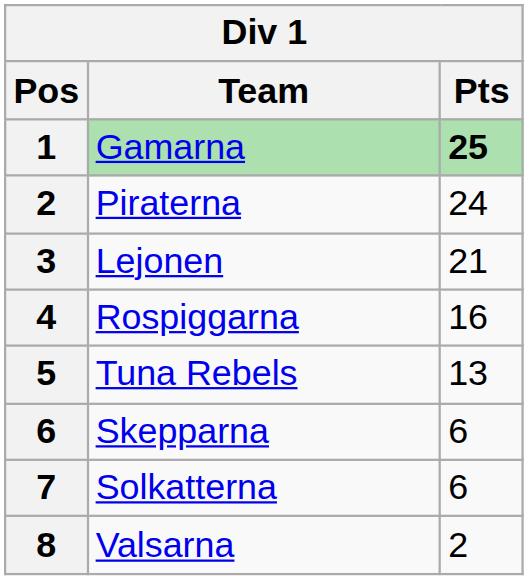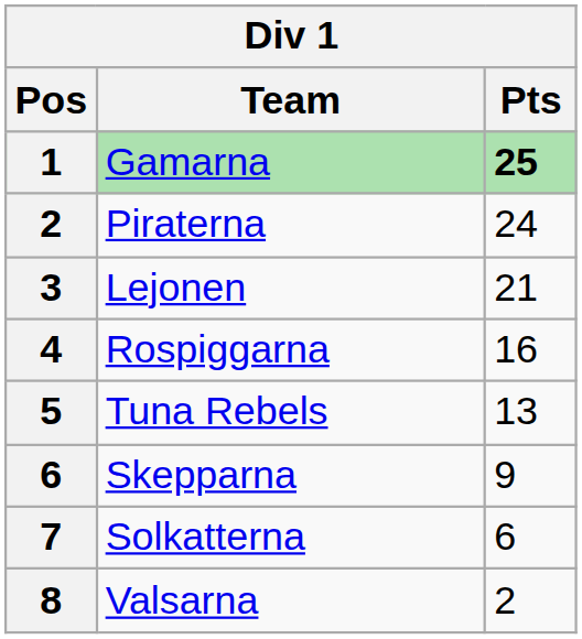 <table class="wikitable">
 <tr>
 <th colspan="3">Div 1</th>
 </tr>
 <tr>
 <th width=20>Pos</th>
 <th width=150>Team</th>
 <th width=30>Pts</th>
 </tr>
 <tr style="background:#ACE1AF;">
 <th>1</th>
 <td><a href='#'>Gamarna</a></td>
 <td><strong>25</strong></td>
 </tr>
 <tr>
 <th>2</th>
 <td><a href='#'>Piraterna</a></td>
 <td>24</td>
 </tr>
 <tr>
 <th>3</th>
 <td><a href='#'>Lejonen</a></td>
 <td>21</td>
 </tr>
 <tr>
 <th>4</th>
 <td><a href='#'>Rospiggarna</a></td>
 <td>16</td>
 </tr>
 <tr>
 <th>5</th>
 <td><a href='#'>Tuna Rebels</a></td>
 <td>13</td>
 </tr>
 <tr>
 <th>6</th>
 <td><a href='#'>Skepparna</a></td>
-<td>6</td>
+<td>9</td>
 </tr>
 <tr>
 <th>7</th>
 <td><a href='#'>Solkatterna</a></td>
 <td>6</td>
 </tr>
 <tr>
 <th>8</th>
 <td><a href='#'>Valsarna</a></td>
 <td>2</td>
 </tr>
 </table>
